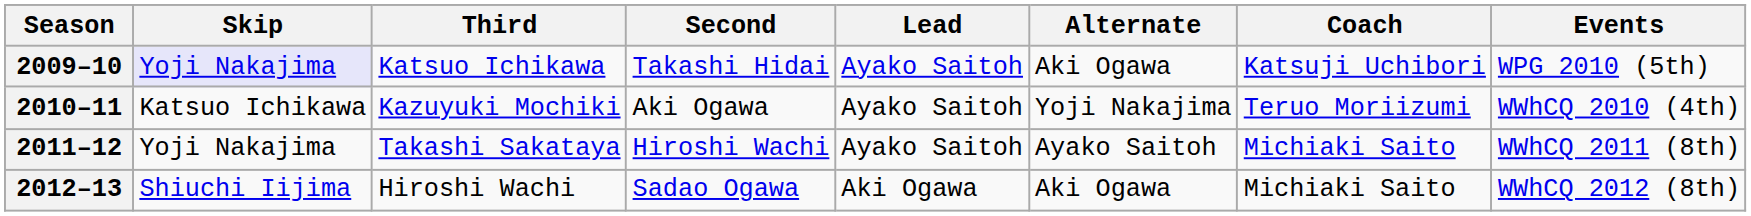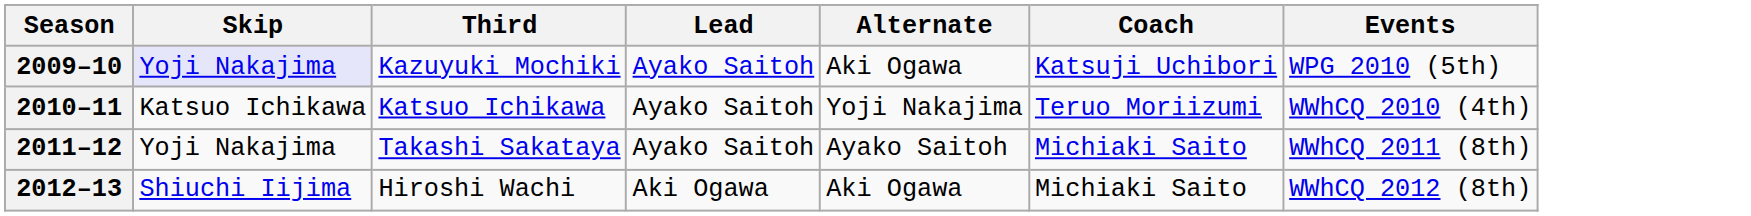 <table class="wikitable">
 <tr>
 <th scope="col" width=60>Season</th>
 <th scope="col">Skip</th>
 <th scope="col">Third</th>
-<th scope="col">Second</th>
 <th scope="col">Lead</th>
 <th scope="col">Alternate</th>
 <th scope="col">Coach</th>
 <th scope="col">Events</th>
 </tr>
 <tr>
 <th scope="row">2009–10</th>
 <td style="background: lavender;"><a href='#'>Yoji Nakajima</a></td>
-<td><a href='#'>Katsuo Ichikawa</a></td>
-<td><a href='#'>Takashi Hidai</a></td>
+<td><a href='#'>Kazuyuki Mochiki</a></td>
 <td><a href='#'>Ayako Saitoh</a></td>
 <td>Aki Ogawa</td>
 <td><a href='#'>Katsuji Uchibori</a></td>
 <td><a href='#'>WPG 2010</a> (5th)</td>
 </tr>
 <tr>
 <th scope="row">2010–11</th>
 <td>Katsuo Ichikawa</td>
-<td><a href='#'>Kazuyuki Mochiki</a></td>
-<td>Aki Ogawa</td>
+<td><a href='#'>Katsuo Ichikawa</a></td>
 <td>Ayako Saitoh</td>
 <td>Yoji Nakajima</td>
 <td><a href='#'>Teruo Moriizumi</a></td>
 <td><a href='#'>WWhCQ 2010</a> (4th)</td>
 </tr>
 <tr>
 <th scope="row">2011–12</th>
 <td>Yoji Nakajima</td>
 <td><a href='#'>Takashi Sakataya</a></td>
-<td><a href='#'>Hiroshi Wachi</a></td>
 <td>Ayako Saitoh</td>
 <td>Ayako Saitoh</td>
 <td><a href='#'>Michiaki Saito</a></td>
 <td><a href='#'>WWhCQ 2011</a> (8th)</td>
 </tr>
 <tr>
 <th scope="row">2012–13</th>
 <td><a href='#'>Shiuchi Iijima</a></td>
 <td>Hiroshi Wachi</td>
-<td><a href='#'>Sadao Ogawa</a></td>
 <td>Aki Ogawa</td>
 <td>Aki Ogawa</td>
 <td>Michiaki Saito</td>
 <td><a href='#'>WWhCQ 2012</a> (8th)</td>
 </tr>
 </table>
